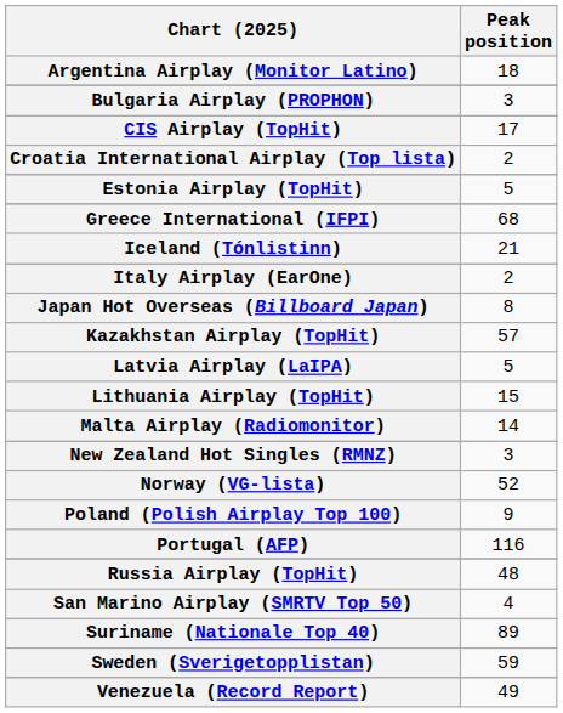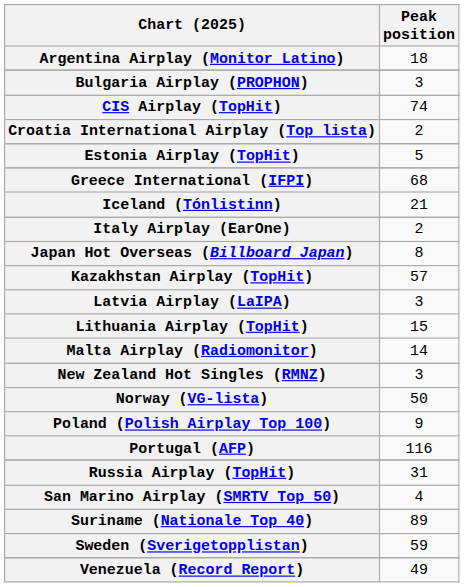 <table class="wikitable sortable plainrowheaders" style="text-align:center">
 <tr>
 <th scope="col">Chart (2025)</th>
 <th scope="col">Peak<br>position</th>
 </tr>
 <tr>
 <th scope="row">Argentina Airplay (<a href='#'>Monitor Latino</a>)</th>
 <td>18</td>
 </tr>
 <tr>
 </tr>
 <tr>
 </tr>
 <tr>
 </tr>
 <tr>
 <th scope="row">Bulgaria Airplay (<a href='#'>PROPHON</a>)</th>
 <td>3</td>
 </tr>
 <tr>
 </tr>
 <tr>
 <th scope="row"><a href='#'>CIS</a> Airplay (<a href='#'>TopHit</a>)</th>
-<td>17</td>
+<td>74</td>
 </tr>
 <tr>
 <th scope="row">Croatia International Airplay (<a href='#'>Top lista</a>)</th>
 <td>2</td>
 </tr>
 <tr>
 </tr>
 <tr>
 <th scope="row">Estonia Airplay (<a href='#'>TopHit</a>)</th>
 <td>5</td>
 </tr>
 <tr>
 </tr>
 <tr>
 </tr>
 <tr>
 <th scope="row">Greece International (<a href='#'>IFPI</a>)</th>
 <td>68</td>
 </tr>
 <tr>
 <th scope="row">Iceland (<a href='#'>Tónlistinn</a>)</th>
 <td>21</td>
 </tr>
 <tr>
 </tr>
 <tr>
 <th scope="row">Italy Airplay (EarOne)</th>
 <td>2</td>
 </tr>
 <tr>
 <th scope="row">Japan Hot Overseas (<em><a href='#'>Billboard Japan</a></em>)</th>
 <td>8</td>
 </tr>
 <tr>
 <th scope="row">Kazakhstan Airplay (<a href='#'>TopHit</a>)</th>
 <td>57</td>
 </tr>
 <tr>
 <th scope="row">Latvia Airplay (<a href='#'>LaIPA</a>)</th>
-<td>5</td>
+<td>3</td>
 </tr>
 <tr>
 <th scope="row">Lithuania Airplay (<a href='#'>TopHit</a>)</th>
 <td>15</td>
 </tr>
 <tr>
 <th scope="row">Malta Airplay (<a href='#'>Radiomonitor</a>)</th>
 <td>14</td>
 </tr>
 <tr>
 </tr>
 <tr>
 </tr>
 <tr>
 <th scope="row">New Zealand Hot Singles (<a href='#'>RMNZ</a>)</th>
 <td>3</td>
 </tr>
 <tr>
 <th scope="row">Norway (<a href='#'>VG-lista</a>)</th>
-<td>52</td>
+<td>50</td>
 </tr>
 <tr>
 <th scope="row">Poland (<a href='#'>Polish Airplay Top 100</a>)</th>
 <td>9</td>
 </tr>
 <tr>
 <th scope="row">Portugal (<a href='#'>AFP</a>)</th>
 <td>116</td>
 </tr>
 <tr>
 </tr>
 <tr>
 </tr>
 <tr>
 <th scope="row">Russia Airplay (<a href='#'>TopHit</a>)</th>
-<td>48</td>
+<td>31</td>
 </tr>
 <tr>
 <th scope="row">San Marino Airplay (<a href='#'>SMRTV Top 50</a>)</th>
 <td>4</td>
 </tr>
 <tr>
 </tr>
 <tr>
 <th scope="row">Suriname (<a href='#'>Nationale Top 40</a>)</th>
 <td>89</td>
 </tr>
 <tr>
 <th scope="row">Sweden (<a href='#'>Sverigetopplistan</a>)</th>
 <td>59</td>
 </tr>
 <tr>
 </tr>
 <tr>
 </tr>
 <tr>
 </tr>
 <tr>
 </tr>
 <tr>
 </tr>
 <tr>
 </tr>
 <tr>
 <th scope="row">Venezuela (<a href='#'>Record Report</a>)</th>
 <td>49</td>
 </tr>
 </table>
